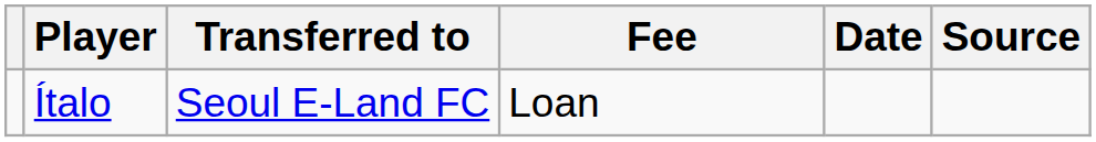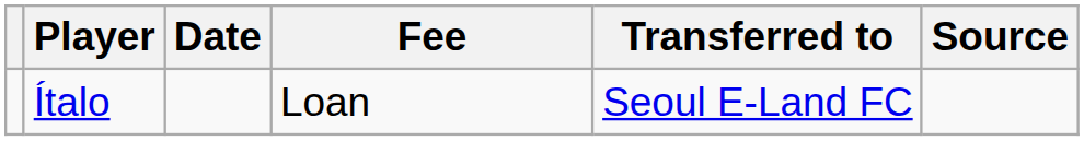 <table class="wikitable plainrowheaders sortable">
 <tr>
 <th></th>
 <th scope="col">Player</th>
+<th scope="col">Date</th>
+<th style="width: 120px;">Fee</th>
 <th>Transferred to</th>
-<th style="width: 120px;">Fee</th>
-<th scope="col">Date</th>
 <th scope="col">Source</th>
 </tr>
 <tr>
 <td align="center"></td>
 <td> <a href='#'>Ítalo</a></td>
+<td></td>
+<td>Loan</td>
 <td> <a href='#'>Seoul E-Land FC</a></td>
-<td>Loan</td>
-<td></td>
 <td></td>
 </tr>
 </table>
